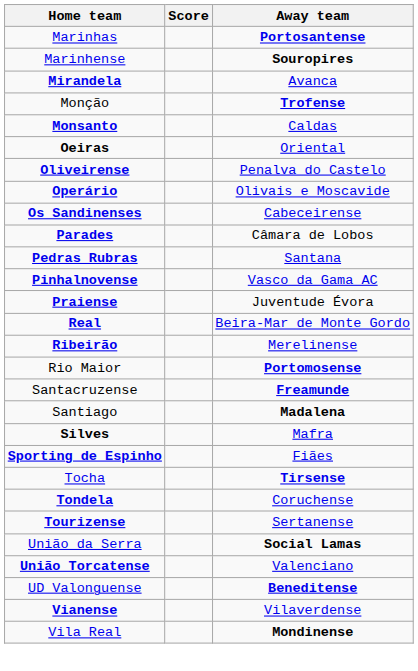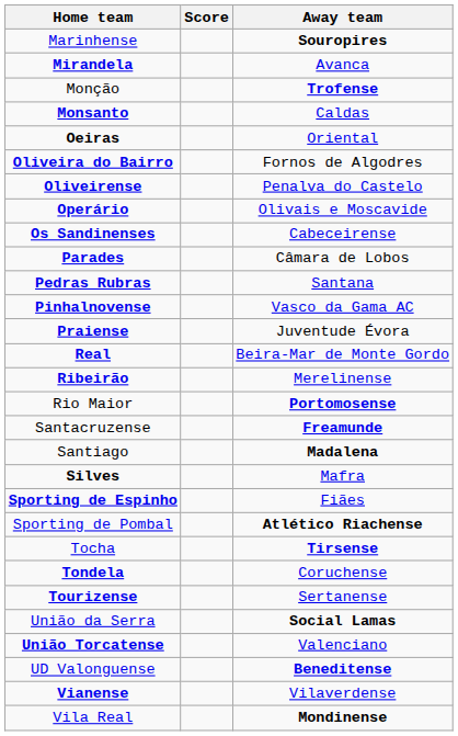 <table class="wikitable" style="text-align: center">
 <tr>
 <th>Home team</th>
 <th>Score</th>
 <th>Away team</th>
-</tr>
-<tr>
-<td><a href='#'>Marinhas</a> </td>
-<td></td>
-<td><strong><a href='#'>Portosantense</a></strong> </td>
 </tr>
 <tr>
 <td><a href='#'>Marinhense</a> </td>
 <td></td>
 <td><strong>Souropires</strong> </td>
 </tr>
 <tr>
 <td><strong><a href='#'>Mirandela</a></strong> </td>
 <td></td>
 <td><a href='#'>Avanca</a> </td>
 </tr>
 <tr>
 <td>Monção </td>
 <td></td>
 <td><strong><a href='#'>Trofense</a></strong> </td>
 </tr>
 <tr>
 <td><strong><a href='#'>Monsanto</a></strong> </td>
 <td></td>
 <td><a href='#'>Caldas</a> </td>
 </tr>
 <tr>
 <td><strong>Oeiras</strong> </td>
 <td></td>
 <td><a href='#'>Oriental</a> </td>
+</tr>
+<tr>
+<td><strong><a href='#'>Oliveira do Bairro</a></strong> </td>
+<td></td>
+<td>Fornos de Algodres </td>
 </tr>
 <tr>
 <td><strong><a href='#'>Oliveirense</a></strong> </td>
 <td></td>
 <td><a href='#'>Penalva do Castelo</a> </td>
 </tr>
 <tr>
 <td><strong><a href='#'>Operário</a></strong> </td>
 <td></td>
 <td><a href='#'>Olivais e Moscavide</a> </td>
 </tr>
 <tr>
 <td><strong><a href='#'>Os Sandinenses</a></strong> </td>
 <td></td>
 <td><a href='#'>Cabeceirense</a> </td>
 </tr>
 <tr>
 <td><strong><a href='#'>Parades</a></strong> </td>
 <td></td>
 <td>Câmara de Lobos </td>
 </tr>
 <tr>
 <td><strong><a href='#'>Pedras Rubras</a></strong> </td>
 <td></td>
 <td><a href='#'>Santana</a> </td>
 </tr>
 <tr>
 <td><strong><a href='#'>Pinhalnovense</a></strong> </td>
 <td></td>
 <td><a href='#'>Vasco da Gama AC</a> </td>
 </tr>
 <tr>
 <td><strong><a href='#'>Praiense</a></strong> </td>
 <td></td>
 <td>Juventude Évora </td>
 </tr>
 <tr>
 <td><strong><a href='#'>Real</a></strong> </td>
 <td></td>
 <td><a href='#'>Beira-Mar de Monte Gordo</a> </td>
 </tr>
 <tr>
 <td><strong><a href='#'>Ribeirão</a></strong> </td>
 <td></td>
 <td><a href='#'>Merelinense</a> </td>
 </tr>
 <tr>
 <td>Rio Maior </td>
 <td></td>
 <td><strong><a href='#'>Portomosense</a></strong> </td>
 </tr>
 <tr>
 <td>Santacruzense </td>
 <td></td>
 <td><strong><a href='#'>Freamunde</a></strong> </td>
 </tr>
 <tr>
 <td>Santiago </td>
 <td></td>
 <td><strong>Madalena</strong> </td>
 </tr>
 <tr>
 <td><strong>Silves</strong> </td>
 <td></td>
 <td><a href='#'>Mafra</a> </td>
 </tr>
 <tr>
 <td><strong><a href='#'>Sporting de Espinho</a></strong> </td>
 <td></td>
 <td><a href='#'>Fiães</a> </td>
 </tr>
 <tr>
+<td><a href='#'>Sporting de Pombal</a> </td>
+<td></td>
+<td><strong>Atlético Riachense</strong> </td>
+</tr>
+<tr>
 <td><a href='#'>Tocha</a> </td>
 <td></td>
 <td><strong><a href='#'>Tirsense</a></strong> </td>
 </tr>
 <tr>
 <td><strong><a href='#'>Tondela</a></strong> </td>
 <td></td>
 <td><a href='#'>Coruchense</a> </td>
 </tr>
 <tr>
 <td><strong><a href='#'>Tourizense</a></strong> </td>
 <td></td>
 <td><a href='#'>Sertanense</a> </td>
 </tr>
 <tr>
 <td><a href='#'>União da Serra</a> </td>
 <td></td>
 <td><strong>Social Lamas</strong> </td>
 </tr>
 <tr>
 <td><strong><a href='#'>União Torcatense</a></strong> </td>
 <td></td>
 <td><a href='#'>Valenciano</a> </td>
 </tr>
 <tr>
 <td><a href='#'>UD Valonguense</a> </td>
 <td></td>
 <td><strong><a href='#'>Beneditense</a></strong> </td>
 </tr>
 <tr>
 <td><strong><a href='#'>Vianense</a></strong> </td>
 <td></td>
 <td><a href='#'>Vilaverdense</a> </td>
 </tr>
 <tr>
 <td><a href='#'>Vila Real</a> </td>
 <td></td>
 <td><strong>Mondinense</strong> </td>
 </tr>
 </table>
